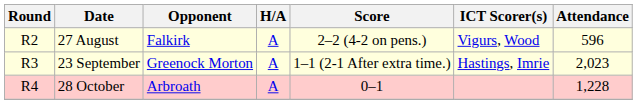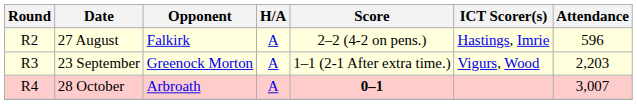 <table class="wikitable" style="text-align:center">
 <tr>
 <th>Round</th>
 <th>Date</th>
 <th>Opponent</th>
 <th>H/A</th>
 <th>Score</th>
 <th>ICT Scorer(s)</th>
 <th>Attendance</th>
 </tr>
 <tr bgcolor=#FFFFDD>
 <td>R2</td>
 <td align=left>27 August</td>
 <td align=left><a href='#'>Falkirk</a></td>
 <td><a href='#'>A</a></td>
 <td>2–2 (4-2 on pens.)</td>
-<td align=left><a href='#'>Vigurs</a>, <a href='#'>Wood</a></td>
+<td align=left><a href='#'>Hastings</a>, <a href='#'>Imrie</a></td>
 <td>596</td>
 </tr>
 <tr bgcolor=#FFFFDD>
 <td>R3</td>
 <td align=left>23 September</td>
 <td align=left><a href='#'>Greenock Morton</a></td>
 <td><a href='#'>A</a></td>
 <td>1–1 (2-1 After extra time.)</td>
-<td align=left><a href='#'>Hastings</a>, <a href='#'>Imrie</a></td>
-<td>2,023</td>
+<td align=left><a href='#'>Vigurs</a>, <a href='#'>Wood</a></td>
+<td>2,203</td>
 </tr>
 <tr bgcolor=#FFCCCC>
 <td>R4</td>
 <td align=left>28 October</td>
 <td align=left><a href='#'>Arbroath</a></td>
 <td><a href='#'>A</a></td>
-<td>0–1</td>
+<td><strong>0–1</strong></td>
 <td align=left></td>
-<td>1,228</td>
+<td>3,007</td>
 </tr>
 <tr>
 </tr>
 </table>
